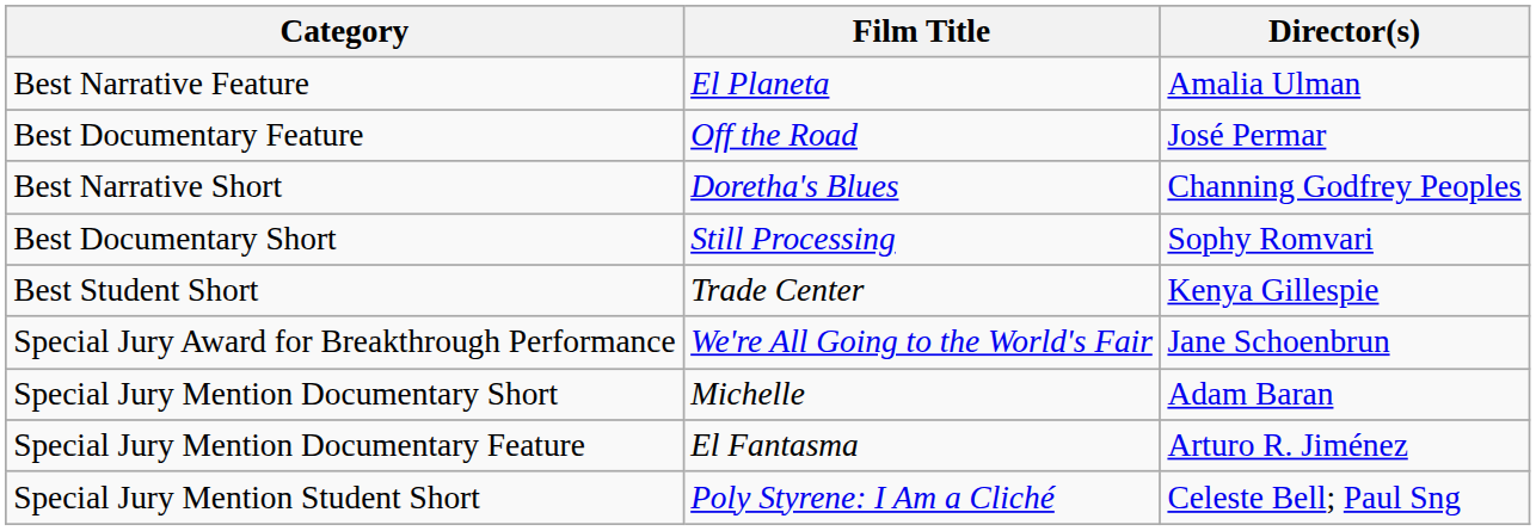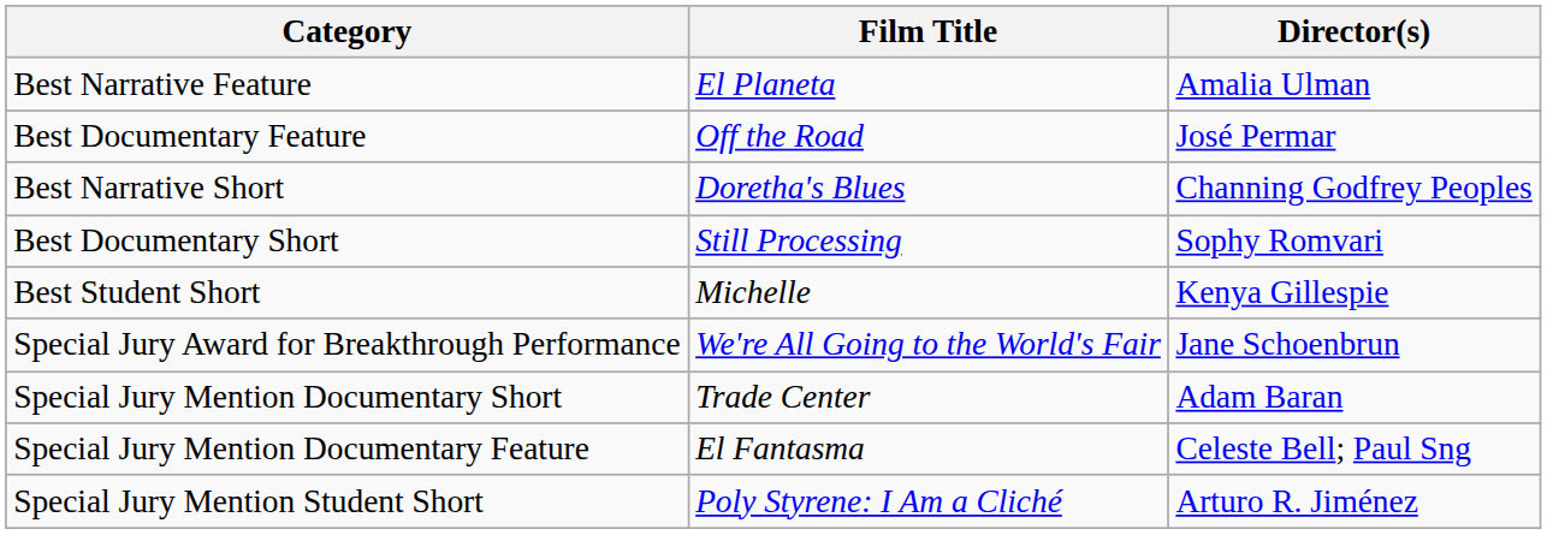 <table class="wikitable">
 <tr>
 <th>Category</th>
 <th>Film Title</th>
 <th>Director(s)</th>
 </tr>
 <tr>
 <td>Best Narrative Feature</td>
 <td><em><a href='#'>El Planeta</a></em></td>
 <td><a href='#'>Amalia Ulman</a></td>
 </tr>
 <tr>
 <td>Best Documentary Feature</td>
 <td><em><a href='#'>Off the Road</a></em></td>
 <td><a href='#'>José Permar</a></td>
 </tr>
 <tr>
 <td>Best Narrative Short</td>
 <td><em><a href='#'>Doretha's Blues</a></em></td>
 <td><a href='#'>Channing Godfrey Peoples</a></td>
 </tr>
 <tr>
 <td>Best Documentary Short</td>
 <td><em><a href='#'>Still Processing</a></em></td>
 <td><a href='#'>Sophy Romvari</a></td>
 </tr>
 <tr>
 <td>Best Student Short</td>
-<td><em>Trade Center</em></td>
+<td><em>Michelle</em></td>
 <td><a href='#'>Kenya Gillespie</a></td>
 </tr>
 <tr>
 <td>Special Jury Award for Breakthrough Performance</td>
 <td><em><a href='#'>We're All Going to the World's Fair</a></em></td>
 <td><a href='#'>Jane Schoenbrun</a></td>
 </tr>
 <tr>
 <td>Special Jury Mention Documentary Short</td>
-<td><em>Michelle</em></td>
+<td><em>Trade Center</em></td>
 <td><a href='#'>Adam Baran</a></td>
 </tr>
 <tr>
 <td>Special Jury Mention Documentary Feature</td>
 <td><em>El Fantasma</em></td>
-<td><a href='#'>Arturo R. Jiménez</a></td>
+<td><a href='#'>Celeste Bell</a>; <a href='#'>Paul Sng</a></td>
 </tr>
 <tr>
 <td>Special Jury Mention Student Short</td>
 <td><em><a href='#'>Poly Styrene: I Am a Cliché</a></em></td>
-<td><a href='#'>Celeste Bell</a>; <a href='#'>Paul Sng</a></td>
+<td><a href='#'>Arturo R. Jiménez</a></td>
 </tr>
 </table>
